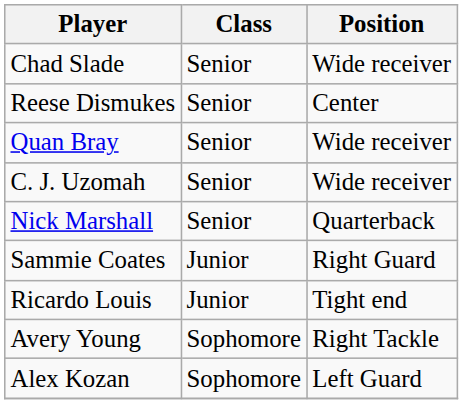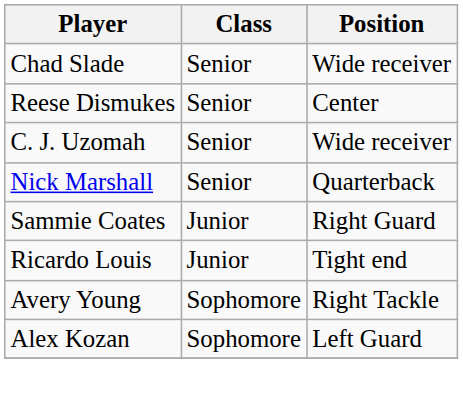 <table class="wikitable" border="1">
 <tr>
 <th>Player</th>
 <th>Class</th>
 <th>Position</th>
 </tr>
 <tr>
 <td>Chad Slade</td>
 <td>Senior</td>
 <td>Wide receiver</td>
 </tr>
 <tr>
 <td>Reese Dismukes</td>
 <td>Senior</td>
 <td>Center</td>
-</tr>
-<tr>
-<td><a href='#'>Quan Bray</a></td>
-<td>Senior</td>
-<td>Wide receiver</td>
 </tr>
 <tr>
 <td>C. J. Uzomah</td>
 <td>Senior</td>
 <td>Wide receiver</td>
 </tr>
 <tr>
 <td><a href='#'>Nick Marshall</a></td>
 <td>Senior</td>
 <td>Quarterback</td>
 </tr>
 <tr>
 <td>Sammie Coates</td>
 <td>Junior</td>
 <td>Right Guard</td>
 </tr>
 <tr>
 <td>Ricardo Louis</td>
 <td>Junior</td>
 <td>Tight end</td>
 </tr>
 <tr>
 <td>Avery Young</td>
 <td>Sophomore</td>
 <td>Right Tackle</td>
 </tr>
 <tr>
 <td>Alex Kozan</td>
 <td>Sophomore</td>
 <td>Left Guard</td>
 </tr>
 <tr>
 </tr>
 </table>
